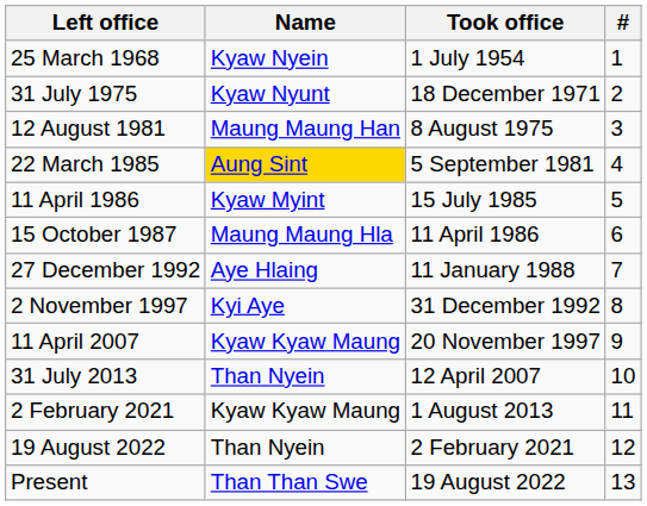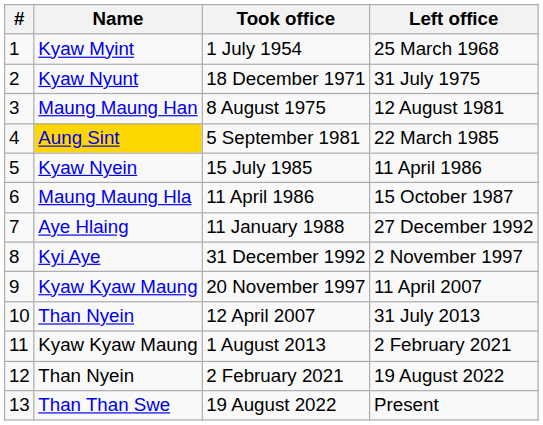 <table class="wikitable">
 <tr>
-<th>Left office</th>
+<th>#</th>
 <th>Name</th>
 <th>Took office</th>
-<th>#</th>
+<th>Left office</th>
 </tr>
 <tr>
+<td>1</td>
+<td><a href='#'>Kyaw Myint</a></td>
+<td>1 July 1954</td>
 <td>25 March 1968</td>
-<td><a href='#'>Kyaw Nyein</a></td>
-<td>1 July 1954</td>
-<td>1</td>
 </tr>
 <tr>
-<td>31 July 1975</td>
+<td>2</td>
 <td><a href='#'>Kyaw Nyunt</a></td>
 <td>18 December 1971</td>
-<td>2</td>
+<td>31 July 1975</td>
 </tr>
 <tr>
-<td>12 August 1981</td>
+<td>3</td>
 <td><a href='#'>Maung Maung Han</a></td>
 <td>8 August 1975</td>
-<td>3</td>
+<td>12 August 1981</td>
 </tr>
 <tr>
-<td>22 March 1985</td>
+<td>4</td>
 <td style="background: gold;"><a href='#'>Aung Sint</a></td>
 <td>5 September 1981</td>
-<td>4</td>
+<td>22 March 1985</td>
 </tr>
 <tr>
+<td>5</td>
+<td><a href='#'>Kyaw Nyein</a></td>
+<td>15 July 1985</td>
 <td>11 April 1986</td>
-<td><a href='#'>Kyaw Myint</a></td>
-<td>15 July 1985</td>
-<td>5</td>
 </tr>
 <tr>
-<td>15 October 1987</td>
+<td>6</td>
 <td><a href='#'>Maung Maung Hla</a></td>
 <td>11 April 1986</td>
-<td>6</td>
+<td>15 October 1987</td>
 </tr>
 <tr>
-<td>27 December 1992</td>
+<td>7</td>
 <td><a href='#'>Aye Hlaing</a></td>
 <td>11 January 1988</td>
-<td>7</td>
+<td>27 December 1992</td>
 </tr>
 <tr>
-<td>2 November 1997</td>
+<td>8</td>
 <td><a href='#'>Kyi Aye</a></td>
 <td>31 December 1992</td>
-<td>8</td>
+<td>2 November 1997</td>
 </tr>
 <tr>
-<td>11 April 2007</td>
+<td>9</td>
 <td><a href='#'>Kyaw Kyaw Maung</a></td>
 <td>20 November 1997</td>
-<td>9</td>
+<td>11 April 2007</td>
 </tr>
 <tr>
-<td>31 July 2013</td>
+<td>10</td>
 <td><a href='#'>Than Nyein</a></td>
 <td>12 April 2007</td>
-<td>10</td>
+<td>31 July 2013</td>
 </tr>
 <tr>
-<td>2 February 2021</td>
+<td>11</td>
 <td>Kyaw Kyaw Maung</td>
 <td>1 August 2013</td>
-<td>11</td>
+<td>2 February 2021</td>
 </tr>
 <tr>
-<td>19 August 2022</td>
+<td>12</td>
 <td>Than Nyein</td>
 <td>2 February 2021</td>
-<td>12</td>
+<td>19 August 2022</td>
 </tr>
 <tr>
-<td>Present</td>
+<td>13</td>
 <td><a href='#'>Than Than Swe</a></td>
 <td>19 August 2022</td>
-<td>13</td>
+<td>Present</td>
 </tr>
 </table>
